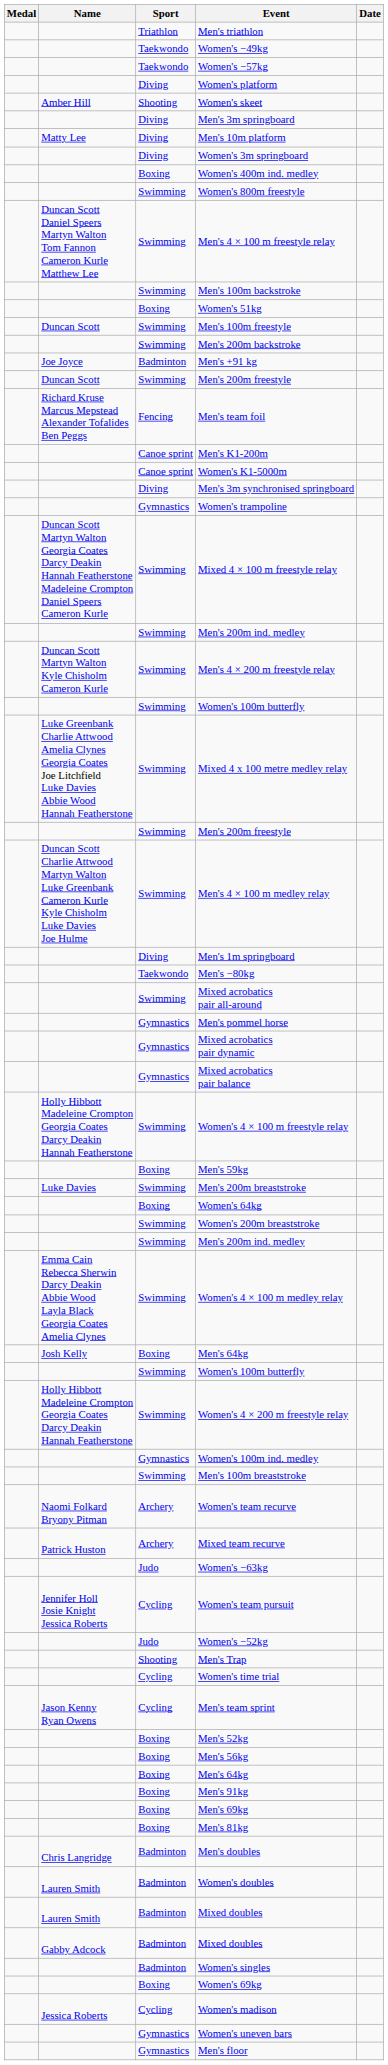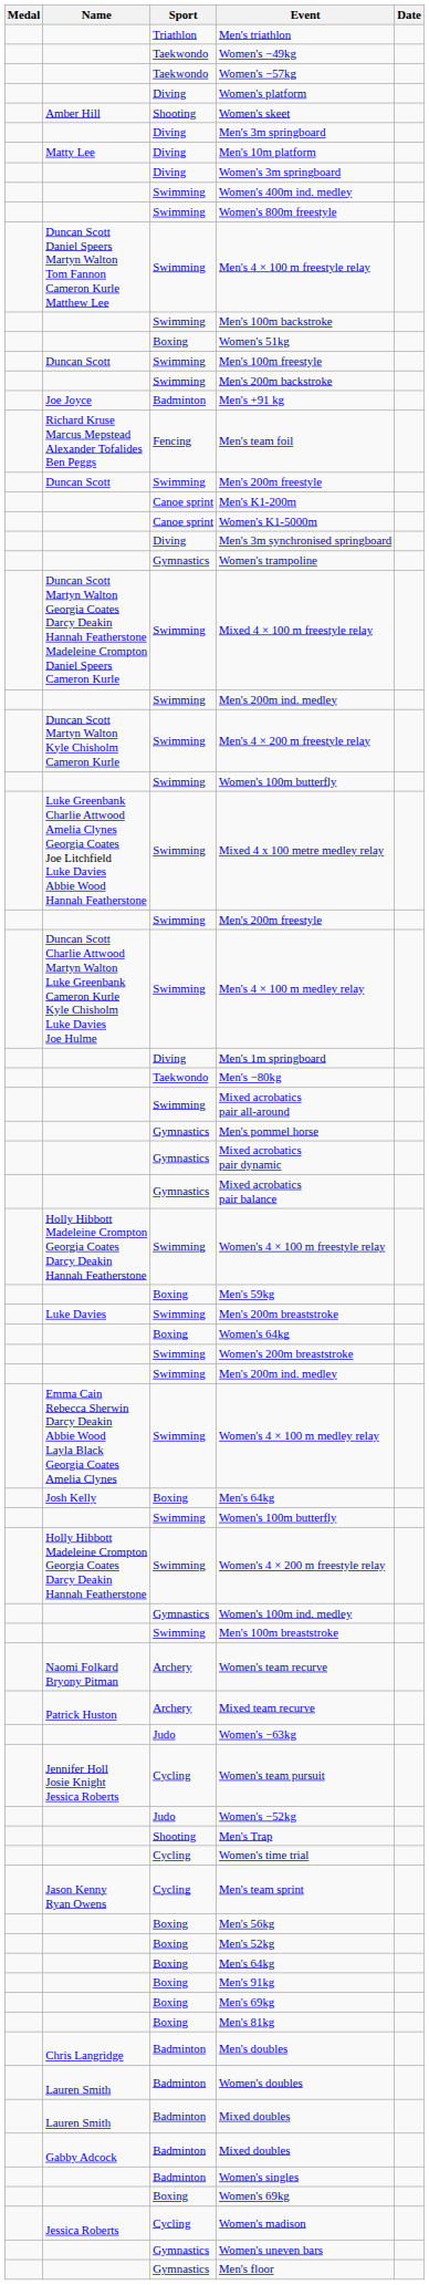 <table class="wikitable sortable" style="font-size:95%">
 <tr>
 <th>Medal</th>
 <th>Name</th>
 <th>Sport</th>
 <th>Event</th>
 <th>Date</th>
 </tr>
 <tr>
 <td></td>
 <td></td>
 <td><a href='#'>Triathlon</a></td>
 <td><a href='#'>Men's triathlon</a></td>
 <td></td>
 </tr>
 <tr>
 <td></td>
 <td></td>
 <td><a href='#'>Taekwondo</a></td>
 <td><a href='#'>Women's −49kg</a></td>
 <td></td>
 </tr>
 <tr>
 <td></td>
 <td></td>
 <td><a href='#'>Taekwondo</a></td>
 <td><a href='#'>Women's −57kg</a></td>
 <td></td>
 </tr>
 <tr>
 <td></td>
 <td></td>
 <td><a href='#'>Diving</a></td>
 <td><a href='#'>Women's platform</a></td>
 <td></td>
 </tr>
 <tr>
 <td></td>
 <td><a href='#'>Amber Hill</a></td>
 <td><a href='#'>Shooting</a></td>
 <td><a href='#'>Women's skeet</a></td>
 <td></td>
 </tr>
 <tr>
 <td></td>
 <td></td>
 <td><a href='#'>Diving</a></td>
 <td><a href='#'>Men's 3m springboard</a></td>
 <td></td>
 </tr>
 <tr>
 <td></td>
 <td><a href='#'>Matty Lee</a></td>
 <td><a href='#'>Diving</a></td>
 <td><a href='#'>Men's 10m platform</a></td>
 <td></td>
 </tr>
 <tr>
 <td></td>
 <td></td>
 <td><a href='#'>Diving</a></td>
 <td><a href='#'>Women's 3m springboard</a></td>
 <td></td>
 </tr>
 <tr>
 <td></td>
 <td></td>
-<td><a href='#'>Boxing</a></td>
+<td><a href='#'>Swimming</a></td>
 <td><a href='#'>Women's 400m ind. medley</a></td>
 <td></td>
 </tr>
 <tr>
 <td></td>
 <td></td>
 <td><a href='#'>Swimming</a></td>
 <td><a href='#'>Women's 800m freestyle</a></td>
 <td></td>
 </tr>
 <tr>
 <td></td>
 <td><a href='#'>Duncan Scott</a><br><a href='#'>Daniel Speers</a><br><a href='#'>Martyn Walton</a><br><a href='#'>Tom Fannon</a><br><a href='#'>Cameron Kurle</a><br><a href='#'>Matthew Lee</a></td>
 <td><a href='#'>Swimming</a></td>
 <td><a href='#'>Men's 4 × 100 m freestyle relay</a></td>
 <td></td>
 </tr>
 <tr>
 <td></td>
 <td></td>
 <td><a href='#'>Swimming</a></td>
 <td><a href='#'>Men's 100m backstroke</a></td>
 <td></td>
 </tr>
 <tr>
 <td></td>
 <td></td>
 <td><a href='#'>Boxing</a></td>
 <td><a href='#'>Women's 51kg</a></td>
 <td></td>
 </tr>
 <tr>
 <td></td>
 <td><a href='#'>Duncan Scott</a></td>
 <td><a href='#'>Swimming</a></td>
 <td><a href='#'>Men's 100m freestyle</a></td>
 <td></td>
 </tr>
 <tr>
 <td></td>
 <td></td>
 <td><a href='#'>Swimming</a></td>
 <td><a href='#'>Men's 200m backstroke</a></td>
 <td></td>
 </tr>
 <tr>
 <td></td>
 <td><a href='#'>Joe Joyce</a></td>
 <td><a href='#'>Badminton</a></td>
 <td><a href='#'>Men's +91 kg</a></td>
 <td></td>
 </tr>
 <tr>
 <td></td>
-<td><a href='#'>Duncan Scott</a></td>
-<td><a href='#'>Swimming</a></td>
-<td><a href='#'>Men's 200m freestyle</a></td>
+<td><a href='#'>Richard Kruse</a><br><a href='#'>Marcus Mepstead</a><br><a href='#'>Alexander Tofalides</a><br><a href='#'>Ben Peggs</a></td>
+<td><a href='#'>Fencing</a></td>
+<td><a href='#'>Men's team foil</a></td>
 <td></td>
 </tr>
 <tr>
 <td></td>
-<td><a href='#'>Richard Kruse</a><br><a href='#'>Marcus Mepstead</a><br><a href='#'>Alexander Tofalides</a><br><a href='#'>Ben Peggs</a></td>
-<td><a href='#'>Fencing</a></td>
-<td><a href='#'>Men's team foil</a></td>
+<td><a href='#'>Duncan Scott</a></td>
+<td><a href='#'>Swimming</a></td>
+<td><a href='#'>Men's 200m freestyle</a></td>
 <td></td>
 </tr>
 <tr>
 <td></td>
 <td></td>
 <td><a href='#'>Canoe sprint</a></td>
 <td><a href='#'>Men's K1-200m</a></td>
 <td></td>
 </tr>
 <tr>
 <td></td>
 <td></td>
 <td><a href='#'>Canoe sprint</a></td>
 <td><a href='#'>Women's K1-5000m</a></td>
 <td></td>
 </tr>
 <tr>
 <td></td>
 <td><br></td>
 <td><a href='#'>Diving</a></td>
 <td><a href='#'>Men's 3m synchronised springboard</a></td>
 <td></td>
 </tr>
 <tr>
 <td></td>
 <td></td>
 <td><a href='#'>Gymnastics</a></td>
 <td><a href='#'>Women's trampoline</a></td>
 <td></td>
 </tr>
 <tr>
 <td></td>
 <td><a href='#'>Duncan Scott</a><br><a href='#'>Martyn Walton</a><br><a href='#'>Georgia Coates</a><br><a href='#'>Darcy Deakin</a><br><a href='#'>Hannah Featherstone</a><br><a href='#'>Madeleine Crompton</a><br><a href='#'>Daniel Speers</a><br><a href='#'>Cameron Kurle</a></td>
 <td><a href='#'>Swimming</a></td>
 <td><a href='#'>Mixed 4 × 100 m freestyle relay</a></td>
 <td></td>
 </tr>
 <tr>
 <td></td>
 <td></td>
 <td><a href='#'>Swimming</a></td>
 <td><a href='#'>Men's 200m ind. medley</a></td>
 <td></td>
 </tr>
 <tr>
 <td></td>
 <td><a href='#'>Duncan Scott</a><br><a href='#'>Martyn Walton</a><br><a href='#'>Kyle Chisholm</a><br><a href='#'>Cameron Kurle</a></td>
 <td><a href='#'>Swimming</a></td>
 <td><a href='#'>Men's 4 × 200 m freestyle relay</a></td>
 <td></td>
 </tr>
 <tr>
 <td></td>
 <td></td>
 <td><a href='#'>Swimming</a></td>
 <td><a href='#'>Women's 100m butterfly</a></td>
 <td></td>
 </tr>
 <tr>
 <td></td>
 <td><a href='#'>Luke Greenbank</a><br><a href='#'>Charlie Attwood</a><br><a href='#'>Amelia Clynes</a><br><a href='#'>Georgia Coates</a><br>Joe Litchfield<br><a href='#'>Luke Davies</a><br><a href='#'>Abbie Wood</a><br><a href='#'>Hannah Featherstone</a></td>
 <td><a href='#'>Swimming</a></td>
 <td><a href='#'>Mixed 4 x 100 metre medley relay</a></td>
 <td></td>
 </tr>
 <tr>
 <td></td>
 <td></td>
 <td><a href='#'>Swimming</a></td>
 <td><a href='#'>Men's 200m freestyle</a></td>
 <td></td>
 </tr>
 <tr>
 <td></td>
 <td><a href='#'>Duncan Scott</a><br><a href='#'>Charlie Attwood</a><br><a href='#'>Martyn Walton</a><br><a href='#'>Luke Greenbank</a><br><a href='#'>Cameron Kurle</a><br><a href='#'>Kyle Chisholm</a><br><a href='#'>Luke Davies</a><br><a href='#'>Joe Hulme</a></td>
 <td><a href='#'>Swimming</a></td>
 <td><a href='#'>Men's 4 × 100 m medley relay</a></td>
 <td></td>
 </tr>
 <tr>
 <td></td>
 <td></td>
 <td><a href='#'>Diving</a></td>
 <td><a href='#'>Men's 1m springboard</a></td>
 <td></td>
 </tr>
 <tr>
 <td></td>
 <td></td>
 <td><a href='#'>Taekwondo</a></td>
 <td><a href='#'>Men's −80kg</a></td>
 <td></td>
 </tr>
 <tr>
 <td></td>
 <td><br></td>
 <td><a href='#'>Swimming</a></td>
 <td><a href='#'>Mixed acrobatics<br>pair all-around</a></td>
 <td></td>
 </tr>
 <tr>
 <td></td>
 <td></td>
 <td><a href='#'>Gymnastics</a></td>
 <td><a href='#'>Men's pommel horse</a></td>
 <td></td>
 </tr>
 <tr>
 <td></td>
 <td><br></td>
 <td><a href='#'>Gymnastics</a></td>
 <td><a href='#'>Mixed acrobatics<br>pair dynamic</a></td>
 <td></td>
 </tr>
 <tr>
 <td></td>
 <td><br></td>
 <td><a href='#'>Gymnastics</a></td>
 <td><a href='#'>Mixed acrobatics<br>pair balance</a></td>
 <td></td>
 </tr>
 <tr>
 <td></td>
 <td><a href='#'>Holly Hibbott</a><br><a href='#'>Madeleine Crompton</a><br><a href='#'>Georgia Coates</a><br><a href='#'>Darcy Deakin</a><br><a href='#'>Hannah Featherstone</a></td>
 <td><a href='#'>Swimming</a></td>
 <td><a href='#'>Women's 4 × 100 m freestyle relay</a></td>
 <td></td>
 </tr>
 <tr>
 <td></td>
 <td></td>
 <td><a href='#'>Boxing</a></td>
 <td><a href='#'>Men's 59kg</a></td>
 <td></td>
 </tr>
 <tr>
 <td></td>
 <td><a href='#'>Luke Davies</a></td>
 <td><a href='#'>Swimming</a></td>
 <td><a href='#'>Men's 200m breaststroke</a></td>
 <td></td>
 </tr>
 <tr>
 <td></td>
 <td></td>
 <td><a href='#'>Boxing</a></td>
 <td><a href='#'>Women's 64kg</a></td>
 <td></td>
 </tr>
 <tr>
 <td></td>
 <td></td>
 <td><a href='#'>Swimming</a></td>
 <td><a href='#'>Women's 200m breaststroke</a></td>
 <td></td>
 </tr>
 <tr>
 <td></td>
 <td></td>
 <td><a href='#'>Swimming</a></td>
 <td><a href='#'>Men's 200m ind. medley</a></td>
 <td></td>
 </tr>
 <tr>
 <td></td>
 <td><a href='#'>Emma Cain</a><br><a href='#'>Rebecca Sherwin</a><br><a href='#'>Darcy Deakin</a><br><a href='#'>Abbie Wood</a><br><a href='#'>Layla Black</a><br><a href='#'>Georgia Coates</a><br><a href='#'>Amelia Clynes</a></td>
 <td><a href='#'>Swimming</a></td>
 <td><a href='#'>Women's 4 × 100 m medley relay</a></td>
 <td></td>
 </tr>
 <tr>
 <td></td>
 <td><a href='#'>Josh Kelly</a></td>
 <td><a href='#'>Boxing</a></td>
 <td><a href='#'>Men's 64kg</a></td>
 <td></td>
 </tr>
 <tr>
 <td></td>
 <td></td>
 <td><a href='#'>Swimming</a></td>
 <td><a href='#'>Women's 100m butterfly</a></td>
 <td></td>
 </tr>
 <tr>
 <td></td>
 <td><a href='#'>Holly Hibbott</a><br><a href='#'>Madeleine Crompton</a><br><a href='#'>Georgia Coates</a><br><a href='#'>Darcy Deakin</a><br><a href='#'>Hannah Featherstone</a></td>
 <td><a href='#'>Swimming</a></td>
 <td><a href='#'>Women's 4 × 200 m freestyle relay</a></td>
 <td></td>
 </tr>
 <tr>
 <td></td>
 <td></td>
 <td><a href='#'>Gymnastics</a></td>
 <td><a href='#'>Women's 100m ind. medley</a></td>
 <td></td>
 </tr>
 <tr>
 <td></td>
 <td></td>
 <td><a href='#'>Swimming</a></td>
 <td><a href='#'>Men's 100m breaststroke</a></td>
 <td></td>
 </tr>
 <tr>
 <td></td>
 <td><br><a href='#'>Naomi Folkard</a><br><a href='#'>Bryony Pitman</a></td>
 <td><a href='#'>Archery</a></td>
 <td><a href='#'>Women's team recurve</a></td>
 <td></td>
 </tr>
 <tr>
 <td></td>
 <td><br><a href='#'>Patrick Huston</a></td>
 <td><a href='#'>Archery</a></td>
 <td><a href='#'>Mixed team recurve</a></td>
 <td></td>
 </tr>
 <tr>
 <td></td>
 <td></td>
 <td><a href='#'>Judo</a></td>
 <td><a href='#'>Women's −63kg</a></td>
 <td></td>
 </tr>
 <tr>
 <td></td>
 <td><br><a href='#'>Jennifer Holl</a><br><a href='#'>Josie Knight</a><br><a href='#'>Jessica Roberts</a></td>
 <td><a href='#'>Cycling</a></td>
 <td><a href='#'>Women's team pursuit</a></td>
 <td></td>
 </tr>
 <tr>
 <td></td>
 <td></td>
 <td><a href='#'>Judo</a></td>
 <td><a href='#'>Women's −52kg</a></td>
 <td></td>
 </tr>
 <tr>
 <td></td>
 <td></td>
 <td><a href='#'>Shooting</a></td>
 <td><a href='#'>Men's Trap</a></td>
 <td></td>
 </tr>
 <tr>
 <td></td>
 <td></td>
 <td><a href='#'>Cycling</a></td>
 <td><a href='#'>Women's time trial</a></td>
 <td></td>
 </tr>
 <tr>
 <td></td>
 <td><br><a href='#'>Jason Kenny</a><br><a href='#'>Ryan Owens</a></td>
 <td><a href='#'>Cycling</a></td>
 <td><a href='#'>Men's team sprint</a></td>
 <td></td>
 </tr>
 <tr>
 <td></td>
 <td></td>
 <td><a href='#'>Boxing</a></td>
-<td><a href='#'>Men's 52kg</a></td>
+<td><a href='#'>Men's 56kg</a></td>
 <td></td>
 </tr>
 <tr>
 <td></td>
 <td></td>
 <td><a href='#'>Boxing</a></td>
-<td><a href='#'>Men's 56kg</a></td>
+<td><a href='#'>Men's 52kg</a></td>
 <td></td>
 </tr>
 <tr>
 <td></td>
 <td></td>
 <td><a href='#'>Boxing</a></td>
 <td><a href='#'>Men's 64kg</a></td>
 <td></td>
 </tr>
 <tr>
 <td></td>
 <td></td>
 <td><a href='#'>Boxing</a></td>
 <td><a href='#'>Men's 91kg</a></td>
 <td></td>
 </tr>
 <tr>
 <td></td>
 <td></td>
 <td><a href='#'>Boxing</a></td>
 <td><a href='#'>Men's 69kg</a></td>
 <td></td>
 </tr>
 <tr>
 <td></td>
 <td></td>
 <td><a href='#'>Boxing</a></td>
 <td><a href='#'>Men's 81kg</a></td>
 <td></td>
 </tr>
 <tr>
 <td></td>
 <td><br><a href='#'>Chris Langridge</a></td>
 <td><a href='#'>Badminton</a></td>
 <td><a href='#'>Men's doubles</a></td>
 <td></td>
 </tr>
 <tr>
 <td></td>
 <td><br><a href='#'>Lauren Smith</a></td>
 <td><a href='#'>Badminton</a></td>
 <td><a href='#'>Women's doubles</a></td>
 <td></td>
 </tr>
 <tr>
 <td></td>
 <td><br><a href='#'>Lauren Smith</a></td>
 <td><a href='#'>Badminton</a></td>
 <td><a href='#'>Mixed doubles</a></td>
 <td></td>
 </tr>
 <tr>
 <td></td>
 <td><br><a href='#'>Gabby Adcock</a></td>
 <td><a href='#'>Badminton</a></td>
 <td><a href='#'>Mixed doubles</a></td>
 <td></td>
 </tr>
 <tr>
 <td></td>
 <td></td>
 <td><a href='#'>Badminton</a></td>
 <td><a href='#'>Women's singles</a></td>
 <td></td>
 </tr>
 <tr>
 <td></td>
 <td></td>
 <td><a href='#'>Boxing</a></td>
 <td><a href='#'>Women's 69kg</a></td>
 <td></td>
 </tr>
 <tr>
 <td></td>
 <td><br><a href='#'>Jessica Roberts</a></td>
 <td><a href='#'>Cycling</a></td>
 <td><a href='#'>Women's madison</a></td>
 <td></td>
 </tr>
 <tr>
 <td></td>
 <td></td>
 <td><a href='#'>Gymnastics</a></td>
 <td><a href='#'>Women's uneven bars</a></td>
 <td></td>
 </tr>
 <tr>
 <td></td>
 <td></td>
 <td><a href='#'>Gymnastics</a></td>
 <td><a href='#'>Men's floor</a></td>
 <td></td>
 </tr>
 </table>
